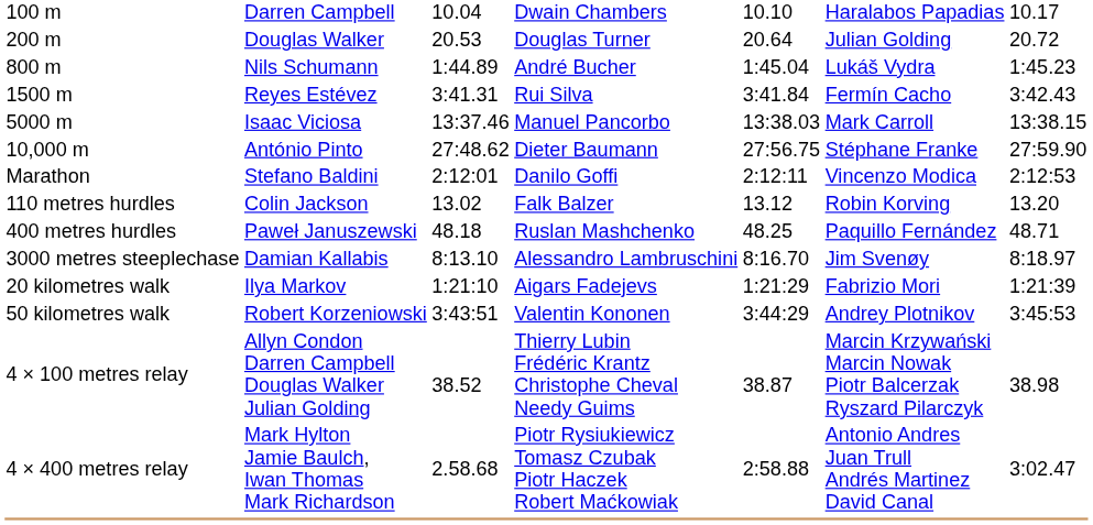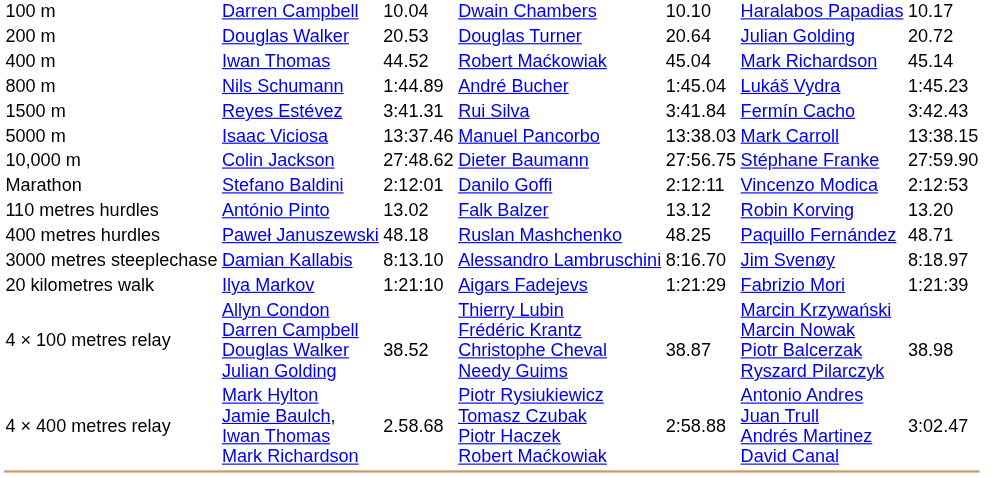 <table>
 <tr>
 <td>100 m<br></td>
 <td><a href='#'>Darren Campbell</a><br></td>
 <td>10.04</td>
 <td><a href='#'>Dwain Chambers</a><br></td>
 <td>10.10</td>
 <td><a href='#'>Haralabos Papadias</a><br></td>
 <td>10.17</td>
 </tr>
 <tr>
 <td>200 m<br></td>
 <td><a href='#'>Douglas Walker</a><br></td>
 <td>20.53</td>
 <td><a href='#'>Douglas Turner</a><br></td>
 <td>20.64</td>
 <td><a href='#'>Julian Golding</a><br></td>
 <td>20.72</td>
+</tr>
+<tr>
+<td>400 m<br></td>
+<td><a href='#'>Iwan Thomas</a><br></td>
+<td>44.52</td>
+<td><a href='#'>Robert Maćkowiak</a><br></td>
+<td>45.04</td>
+<td><a href='#'>Mark Richardson</a><br></td>
+<td>45.14</td>
 </tr>
 <tr>
 <td>800 m<br></td>
 <td><a href='#'>Nils Schumann</a><br></td>
 <td>1:44.89</td>
 <td><a href='#'>André Bucher</a><br></td>
 <td>1:45.04</td>
 <td><a href='#'>Lukáš Vydra</a><br></td>
 <td>1:45.23</td>
 </tr>
 <tr>
 <td>1500 m<br></td>
 <td><a href='#'>Reyes Estévez</a><br></td>
 <td>3:41.31</td>
 <td><a href='#'>Rui Silva</a><br></td>
 <td>3:41.84</td>
 <td><a href='#'>Fermín Cacho</a><br></td>
 <td>3:42.43</td>
 </tr>
 <tr>
 <td>5000 m<br></td>
 <td><a href='#'>Isaac Viciosa</a><br></td>
 <td>13:37.46</td>
 <td><a href='#'>Manuel Pancorbo</a><br></td>
 <td>13:38.03</td>
 <td><a href='#'>Mark Carroll</a><br></td>
 <td>13:38.15</td>
 </tr>
 <tr>
 <td>10,000 m<br></td>
-<td><a href='#'>António Pinto</a><br></td>
+<td><a href='#'>Colin Jackson</a><br></td>
 <td>27:48.62</td>
 <td><a href='#'>Dieter Baumann</a><br></td>
 <td>27:56.75</td>
 <td><a href='#'>Stéphane Franke</a><br></td>
 <td>27:59.90</td>
 </tr>
 <tr>
 <td>Marathon<br></td>
 <td><a href='#'>Stefano Baldini</a><br></td>
 <td>2:12:01</td>
 <td><a href='#'>Danilo Goffi</a><br></td>
 <td>2:12:11</td>
 <td><a href='#'>Vincenzo Modica</a><br></td>
 <td>2:12:53</td>
 </tr>
 <tr>
 <td>110 metres hurdles<br></td>
-<td><a href='#'>Colin Jackson</a><br></td>
+<td><a href='#'>António Pinto</a><br></td>
 <td>13.02</td>
 <td><a href='#'>Falk Balzer</a><br></td>
 <td>13.12</td>
 <td><a href='#'>Robin Korving</a><br></td>
 <td>13.20</td>
 </tr>
 <tr>
 <td>400 metres hurdles<br></td>
 <td><a href='#'>Paweł Januszewski</a><br></td>
 <td>48.18</td>
 <td><a href='#'>Ruslan Mashchenko</a><br></td>
 <td>48.25</td>
 <td><a href='#'>Paquillo Fernández</a><br></td>
 <td>48.71</td>
 </tr>
 <tr>
 <td>3000 metres steeplechase<br></td>
 <td><a href='#'>Damian Kallabis</a><br></td>
 <td>8:13.10</td>
 <td><a href='#'>Alessandro Lambruschini</a><br></td>
 <td>8:16.70</td>
 <td><a href='#'>Jim Svenøy</a><br></td>
 <td>8:18.97</td>
 </tr>
 <tr>
 <td>20 kilometres walk<br></td>
 <td><a href='#'>Ilya Markov</a><br></td>
 <td>1:21:10</td>
 <td><a href='#'>Aigars Fadejevs</a><br></td>
 <td>1:21:29</td>
 <td><a href='#'>Fabrizio Mori</a><br></td>
 <td>1:21:39</td>
 </tr>
 <tr>
-<td>50 kilometres walk<br></td>
-<td><a href='#'>Robert Korzeniowski</a><br></td>
-<td>3:43:51</td>
-<td><a href='#'>Valentin Kononen</a><br></td>
-<td>3:44:29</td>
-<td><a href='#'>Andrey Plotnikov</a><br></td>
-<td>3:45:53</td>
-</tr>
-<tr>
 <td>4 × 100 metres relay <br></td>
 <td><a href='#'>Allyn Condon</a> <br><a href='#'>Darren Campbell</a> <br><a href='#'>Douglas Walker</a> <br><a href='#'>Julian Golding</a><br></td>
 <td><br>38.52</td>
 <td><a href='#'>Thierry Lubin</a> <br><a href='#'>Frédéric Krantz</a> <br><a href='#'>Christophe Cheval</a><br><a href='#'>Needy Guims</a><br></td>
 <td><br>38.87</td>
 <td><a href='#'>Marcin Krzywański</a> <br><a href='#'>Marcin Nowak</a><br><a href='#'>Piotr Balcerzak</a><br><a href='#'>Ryszard Pilarczyk</a><br></td>
 <td><br>38.98</td>
 </tr>
 <tr>
 <td>4 × 400 metres relay<br></td>
 <td><a href='#'>Mark Hylton</a> <br><a href='#'>Jamie Baulch</a>,<br> <a href='#'>Iwan Thomas</a> <br><a href='#'>Mark Richardson</a> <br></td>
 <td>2.58.68</td>
 <td><a href='#'>Piotr Rysiukiewicz</a> <br><a href='#'>Tomasz Czubak</a> <br><a href='#'>Piotr Haczek</a><br><a href='#'>Robert Maćkowiak</a><br></td>
 <td>2:58.88</td>
 <td><a href='#'>Antonio Andres</a> <br><a href='#'>Juan Trull</a> <br><a href='#'>Andrés Martinez</a><br><a href='#'>David Canal</a><br></td>
 <td>3:02.47</td>
 </tr>
 <tr bgcolor= CC9966>
 <td colspan=7></td>
 </tr>
 </table>
